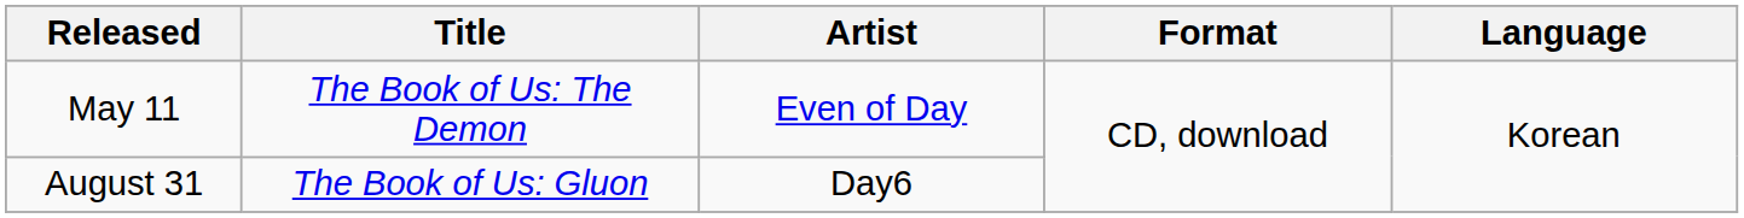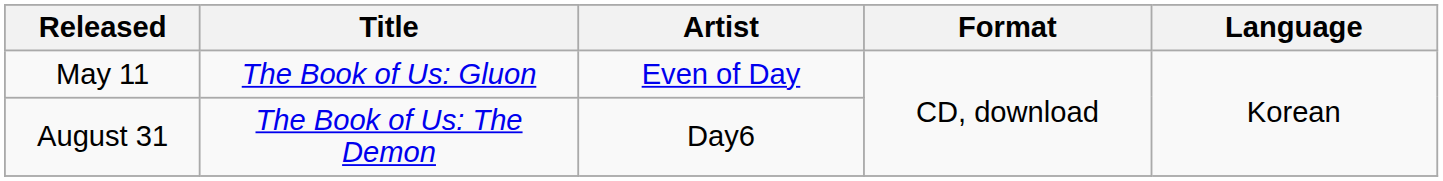 <table class="wikitable plainrowheaders" style="text-align:center;">
 <tr>
 <th width="100">Released</th>
 <th width="200">Title</th>
 <th width="150">Artist</th>
 <th width="150">Format</th>
 <th width="150">Language</th>
 </tr>
 <tr>
 <td>May 11</td>
-<td><em><a href='#'>The Book of Us: The Demon</a></em></td>
+<td><em><a href='#'>The Book of Us: Gluon</a></em></td>
 <td><a href='#'>Even of Day</a></td>
 <td rowspan="2">CD, download</td>
 <td rowspan="2">Korean</td>
 </tr>
 <tr>
 <td>August 31</td>
-<td><em><a href='#'>The Book of Us: Gluon</a></em></td>
+<td><em><a href='#'>The Book of Us: The Demon</a></em></td>
 <td>Day6</td>
 </tr>
 </table>
